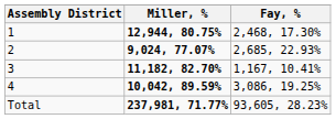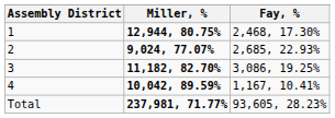 <table class = "wikitable">
 <tr>
 </tr>
 <tr>
 <th>Assembly District</th>
 <th>Miller, %</th>
 <th>Fay, %</th>
 </tr>
 <tr>
 <td>1</td>
 <td><strong>12,944, 80.75%</strong></td>
 <td>2,468, 17.30%</td>
 </tr>
 <tr>
 <td>2</td>
 <td><strong>9,024, 77.07%</strong></td>
 <td>2,685, 22.93%</td>
 </tr>
 <tr>
 <td>3</td>
 <td><strong>11,182, 82.70%</strong></td>
-<td>1,167, 10.41%</td>
+<td>3,086, 19.25%</td>
 </tr>
 <tr>
 <td>4</td>
 <td><strong>10,042, 89.59%</strong></td>
-<td>3,086, 19.25%</td>
+<td>1,167, 10.41%</td>
 </tr>
 <tr>
 <td>Total</td>
 <td><strong>237,981, 71.77%</strong></td>
 <td>93,605, 28.23%</td>
 </tr>
 </table>
